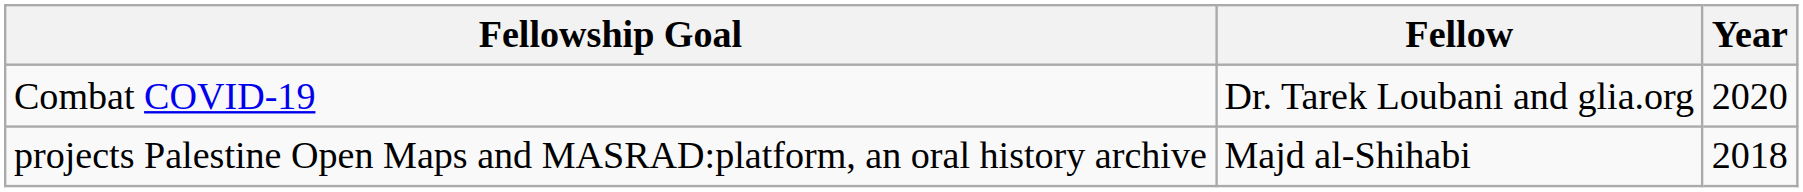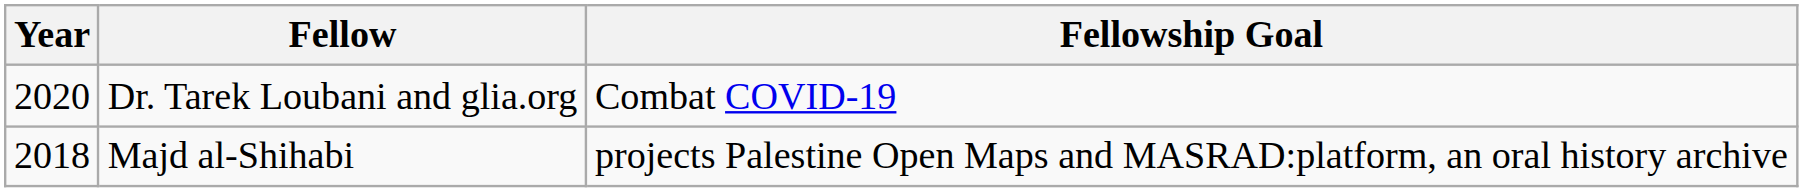 <table class="wikitable">
 <tr>
+<th>Year</th>
+<th>Fellow</th>
 <th>Fellowship Goal</th>
-<th>Fellow</th>
-<th>Year</th>
 </tr>
 <tr>
+<td>2020</td>
+<td>Dr. Tarek Loubani and glia.org</td>
 <td>Combat <a href='#'>COVID-19</a></td>
-<td>Dr. Tarek Loubani and glia.org</td>
-<td>2020</td>
 </tr>
 <tr>
+<td>2018</td>
+<td>Majd al-Shihabi</td>
 <td>projects Palestine Open Maps and MASRAD:platform, an oral history archive</td>
-<td>Majd al-Shihabi</td>
-<td>2018</td>
 </tr>
 </table>
